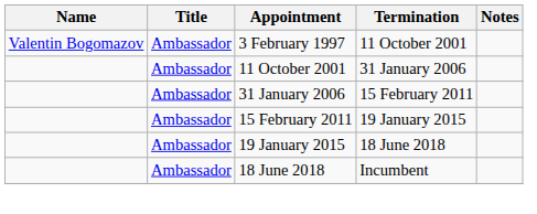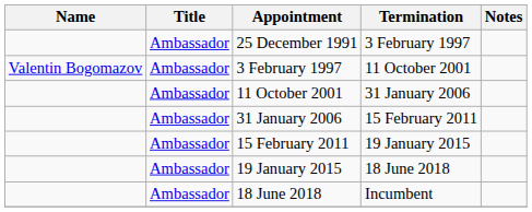 <table class="wikitable">
 <tr valign="middle">
 <th>Name</th>
 <th>Title</th>
 <th>Appointment</th>
 <th>Termination</th>
 <th>Notes</th>
+</tr>
+<tr>
+<td></td>
+<td><a href='#'>Ambassador</a></td>
+<td>25 December 1991</td>
+<td>3 February 1997</td>
+<td></td>
 </tr>
 <tr>
 <td><a href='#'>Valentin Bogomazov</a></td>
 <td><a href='#'>Ambassador</a></td>
 <td>3 February 1997</td>
 <td>11 October 2001</td>
 <td></td>
 </tr>
 <tr>
 <td></td>
 <td><a href='#'>Ambassador</a></td>
 <td>11 October 2001</td>
 <td>31 January 2006</td>
 <td></td>
 </tr>
 <tr>
 <td></td>
 <td><a href='#'>Ambassador</a></td>
 <td>31 January 2006</td>
 <td>15 February 2011</td>
 <td></td>
 </tr>
 <tr>
 <td></td>
 <td><a href='#'>Ambassador</a></td>
 <td>15 February 2011</td>
 <td>19 January 2015</td>
 <td></td>
 </tr>
 <tr>
 <td></td>
 <td><a href='#'>Ambassador</a></td>
 <td>19 January 2015</td>
 <td>18 June 2018</td>
 <td></td>
 </tr>
 <tr>
 <td></td>
 <td><a href='#'>Ambassador</a></td>
 <td>18 June 2018</td>
 <td>Incumbent</td>
 <td></td>
 </tr>
 <tr>
 </tr>
 </table>
